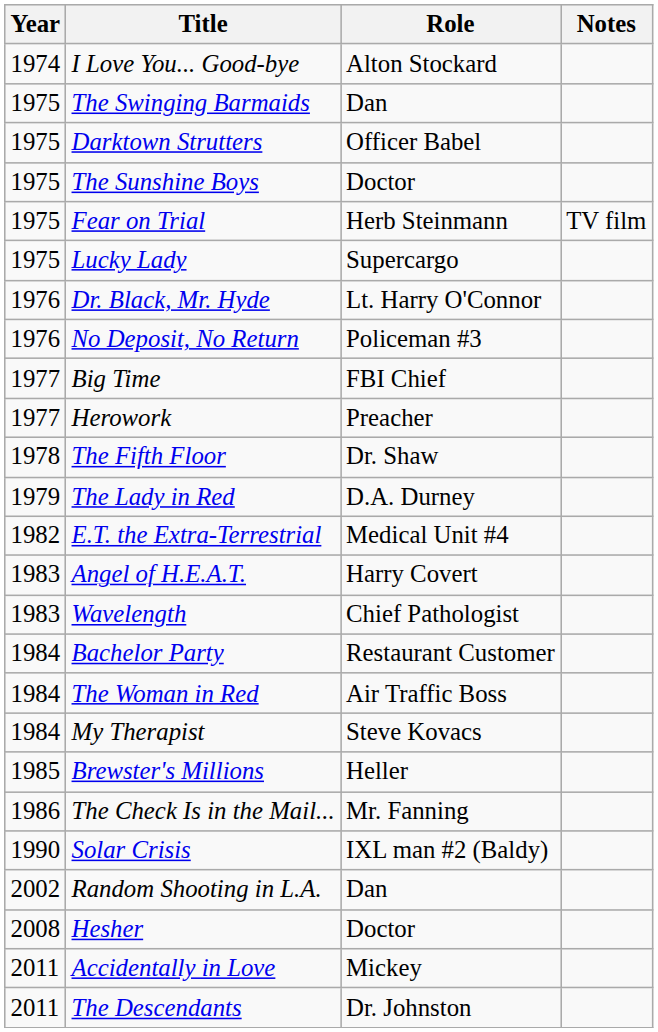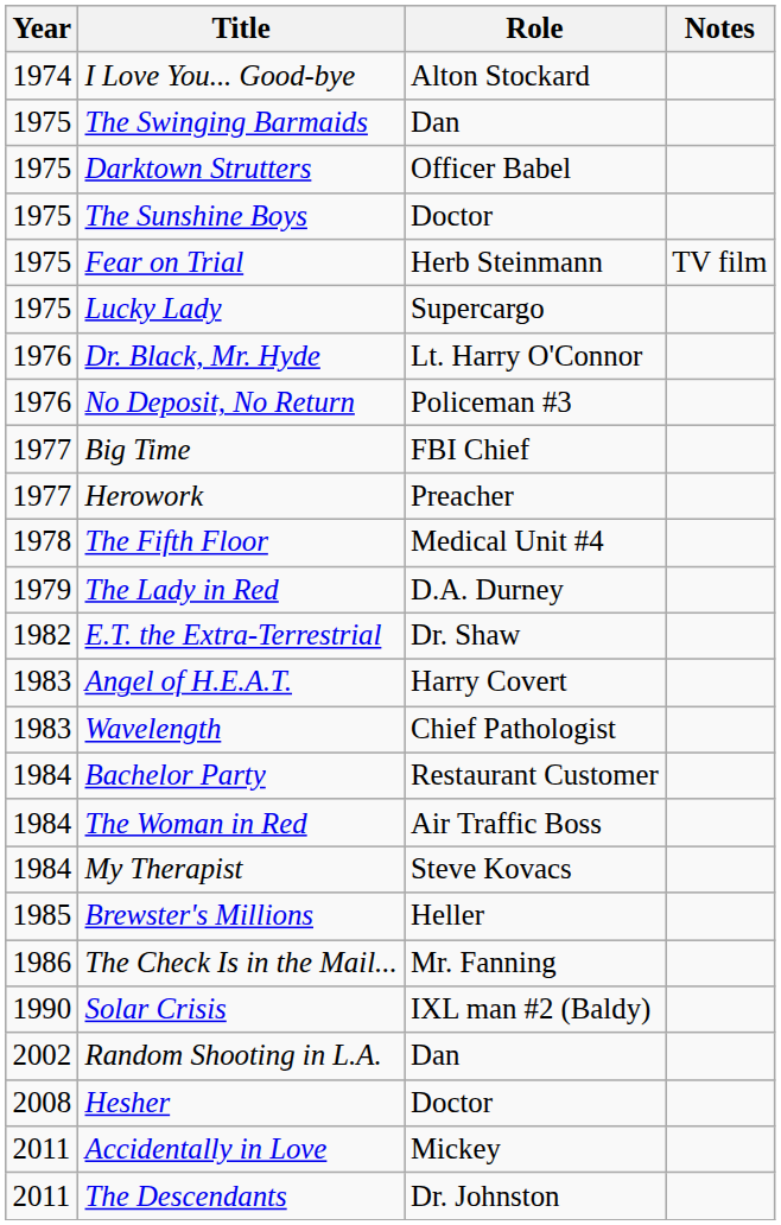 <table class="wikitable">
 <tr>
 <th>Year</th>
 <th>Title</th>
 <th>Role</th>
 <th>Notes</th>
 </tr>
 <tr>
 <td>1974</td>
 <td><em>I Love You... Good-bye</em></td>
 <td>Alton Stockard</td>
 <td></td>
 </tr>
 <tr>
 <td>1975</td>
 <td><em><a href='#'>The Swinging Barmaids</a></em></td>
 <td>Dan</td>
 <td></td>
 </tr>
 <tr>
 <td>1975</td>
 <td><em><a href='#'>Darktown Strutters</a></em></td>
 <td>Officer Babel</td>
 <td></td>
 </tr>
 <tr>
 <td>1975</td>
 <td><em><a href='#'>The Sunshine Boys</a></em></td>
 <td>Doctor</td>
 <td></td>
 </tr>
 <tr>
 <td>1975</td>
 <td><em><a href='#'>Fear on Trial</a></em></td>
 <td>Herb Steinmann</td>
 <td>TV film</td>
 </tr>
 <tr>
 <td>1975</td>
 <td><em><a href='#'>Lucky Lady</a></em></td>
 <td>Supercargo</td>
 <td></td>
 </tr>
 <tr>
 <td>1976</td>
 <td><em><a href='#'>Dr. Black, Mr. Hyde</a></em></td>
 <td>Lt. Harry O'Connor</td>
 <td></td>
 </tr>
 <tr>
 <td>1976</td>
 <td><em><a href='#'>No Deposit, No Return</a></em></td>
 <td>Policeman #3</td>
 <td></td>
 </tr>
 <tr>
 <td>1977</td>
 <td><em>Big Time</em></td>
 <td>FBI Chief</td>
 <td></td>
 </tr>
 <tr>
 <td>1977</td>
 <td><em>Herowork</em></td>
 <td>Preacher</td>
 <td></td>
 </tr>
 <tr>
 <td>1978</td>
 <td><em><a href='#'>The Fifth Floor</a></em></td>
-<td>Dr. Shaw</td>
+<td>Medical Unit #4</td>
 <td></td>
 </tr>
 <tr>
 <td>1979</td>
 <td><em><a href='#'>The Lady in Red</a></em></td>
 <td>D.A. Durney</td>
 <td></td>
 </tr>
 <tr>
 <td>1982</td>
 <td><em><a href='#'>E.T. the Extra-Terrestrial</a></em></td>
-<td>Medical Unit #4</td>
+<td>Dr. Shaw</td>
 <td></td>
 </tr>
 <tr>
 <td>1983</td>
 <td><em><a href='#'>Angel of H.E.A.T.</a></em></td>
 <td>Harry Covert</td>
 <td></td>
 </tr>
 <tr>
 <td>1983</td>
 <td><em><a href='#'>Wavelength</a></em></td>
 <td>Chief Pathologist</td>
 <td></td>
 </tr>
 <tr>
 <td>1984</td>
 <td><em><a href='#'>Bachelor Party</a></em></td>
 <td>Restaurant Customer</td>
 <td></td>
 </tr>
 <tr>
 <td>1984</td>
 <td><em><a href='#'>The Woman in Red</a></em></td>
 <td>Air Traffic Boss</td>
 <td></td>
 </tr>
 <tr>
 <td>1984</td>
 <td><em>My Therapist</em></td>
 <td>Steve Kovacs</td>
 <td></td>
 </tr>
 <tr>
 <td>1985</td>
 <td><em><a href='#'>Brewster's Millions</a></em></td>
 <td>Heller</td>
 <td></td>
 </tr>
 <tr>
 <td>1986</td>
 <td><em>The Check Is in the Mail...</em></td>
 <td>Mr. Fanning</td>
 <td></td>
 </tr>
 <tr>
 <td>1990</td>
 <td><em><a href='#'>Solar Crisis</a></em></td>
 <td>IXL man #2 (Baldy)</td>
 <td></td>
 </tr>
 <tr>
 <td>2002</td>
 <td><em>Random Shooting in L.A.</em></td>
 <td>Dan</td>
 <td></td>
 </tr>
 <tr>
 <td>2008</td>
 <td><em><a href='#'>Hesher</a></em></td>
 <td>Doctor</td>
 <td></td>
 </tr>
 <tr>
 <td>2011</td>
 <td><em><a href='#'>Accidentally in Love</a></em></td>
 <td>Mickey</td>
 <td></td>
 </tr>
 <tr>
 <td>2011</td>
 <td><em><a href='#'>The Descendants</a></em></td>
 <td>Dr. Johnston</td>
 <td></td>
 </tr>
 </table>
